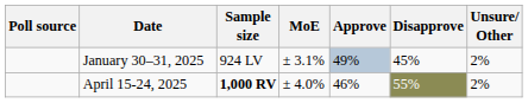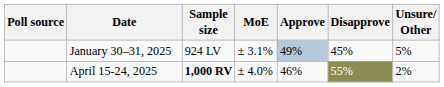 <table class="wikitable sortable mw-datatable defaultcenter col1left col2left col3left sticky-table-head sticky-table-col1" style="line-height:20px;">
 <tr>
 <th>Poll source</th>
 <th style=width:9em;>Date</th>
 <th>Sample<br>size</th>
 <th style=width:3em;>MoE</th>
 <th>Approve</th>
 <th>Disapprove</th>
 <th>Unsure/<br>Other</th>
 </tr>
 <tr>
 <td></td>
 <td>January 30–31, 2025</td>
 <td>924 LV</td>
 <td>± 3.1%</td>
 <td style="background:#B6C8D9;">49%</td>
 <td>45%</td>
-<td>2%</td>
+<td>5%</td>
 </tr>
 <tr>
 <td></td>
 <td>April 15-24, 2025</td>
 <td><strong>1,000 RV</strong></td>
 <td>± 4.0%</td>
 <td>46%</td>
 <td style="background:#8B8B54; color: white">55%</td>
 <td>2%</td>
 </tr>
 </table>
